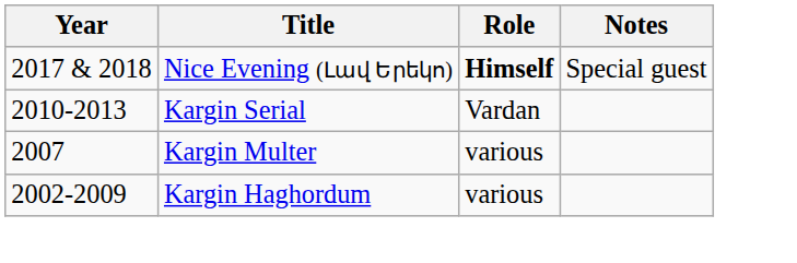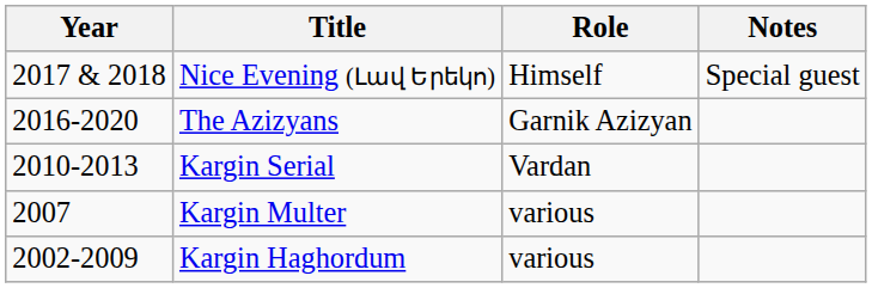 <table class="wikitable sortable">
 <tr>
 <th>Year</th>
 <th>Title</th>
 <th>Role</th>
 <th class="unsortable">Notes</th>
 </tr>
 <tr>
 <td>2017 & 2018</td>
 <td><a href='#'>Nice Evening</a> <small> (Լավ Երեկո)</small></td>
-<td><strong>Himself</strong></td>
+<td>Himself</td>
 <td>Special guest</td>
+</tr>
+<tr>
+<td>2016-2020</td>
+<td><a href='#'>The Azizyans</a></td>
+<td>Garnik Azizyan</td>
+<td></td>
 </tr>
 <tr>
 <td>2010-2013</td>
 <td><a href='#'>Kargin Serial</a></td>
 <td>Vardan</td>
 <td></td>
 </tr>
 <tr>
 <td>2007</td>
 <td><a href='#'>Kargin Multer</a></td>
 <td>various</td>
 <td></td>
 </tr>
 <tr>
 <td>2002-2009</td>
 <td><a href='#'>Kargin Haghordum</a></td>
 <td>various</td>
 <td></td>
 </tr>
 </table>
